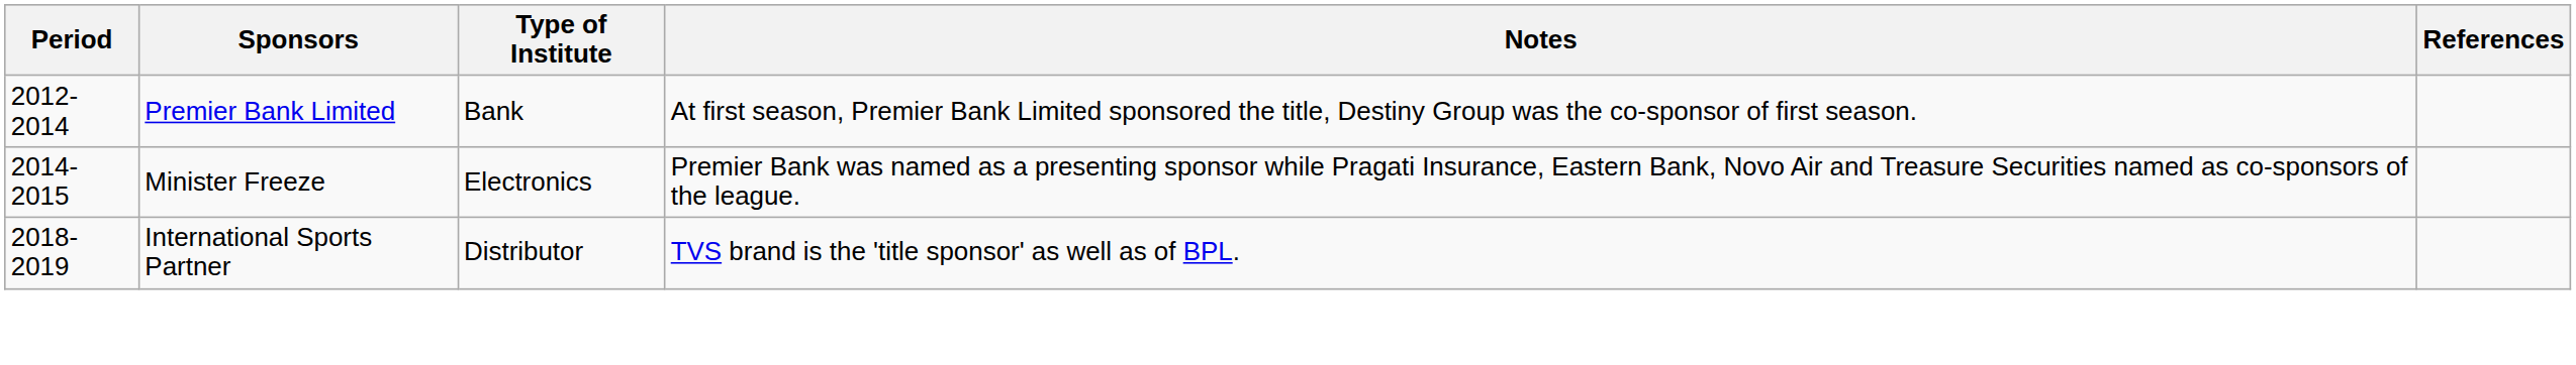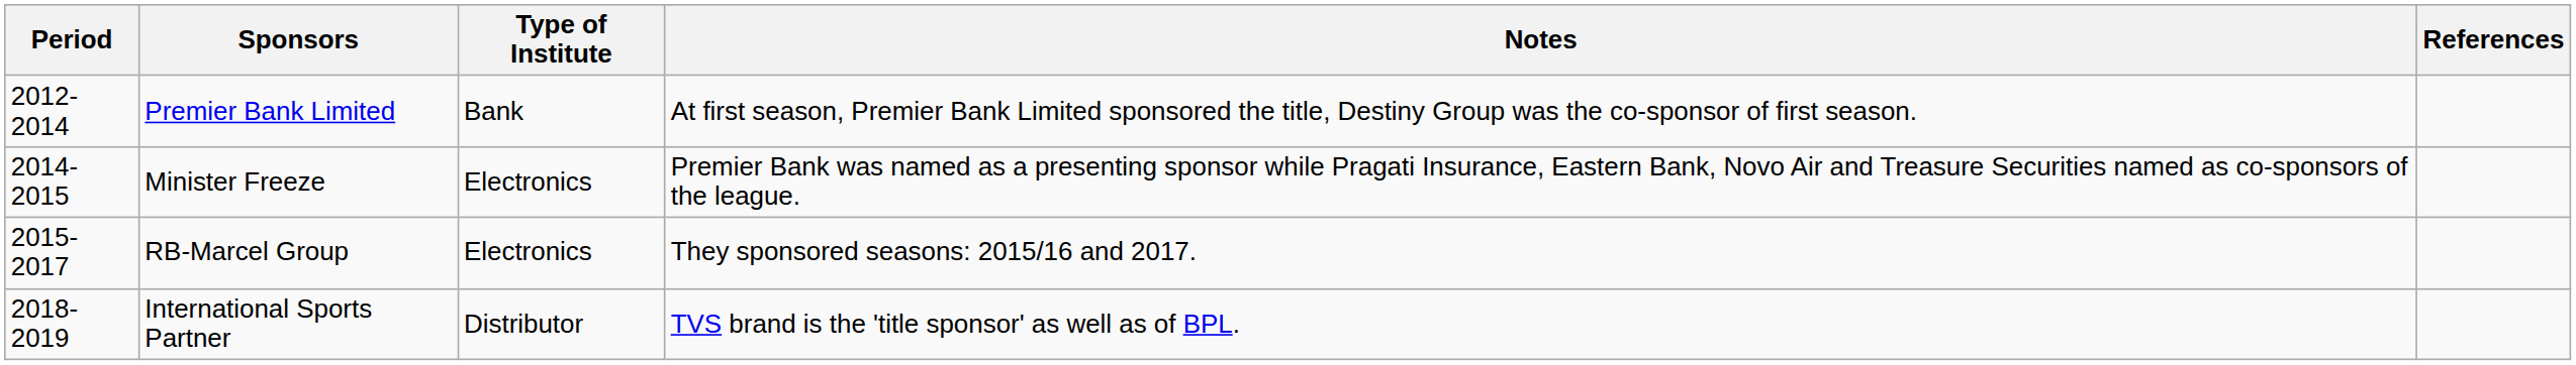 <table class="wikitable sortable">
 <tr>
 <th>Period</th>
 <th>Sponsors</th>
 <th>Type of Institute</th>
 <th>Notes</th>
 <th>References</th>
 </tr>
 <tr>
 <td>2012-2014</td>
 <td><a href='#'>Premier Bank Limited</a></td>
 <td>Bank</td>
 <td>At first season, Premier Bank Limited sponsored the title, Destiny Group was the co-sponsor of first season.</td>
 <td></td>
 </tr>
 <tr>
 <td>2014-2015</td>
 <td>Minister Freeze</td>
 <td>Electronics</td>
 <td>Premier Bank was named as a presenting sponsor while Pragati Insurance, Eastern Bank, Novo Air and Treasure Securities named as co-sponsors of the league.</td>
 <td></td>
 </tr>
 <tr>
+<td>2015-2017</td>
+<td>RB-Marcel Group</td>
+<td>Electronics</td>
+<td>They sponsored seasons: 2015/16 and 2017.</td>
+<td></td>
+</tr>
+<tr>
 <td>2018-2019</td>
 <td>International Sports Partner</td>
 <td>Distributor</td>
 <td><a href='#'>TVS</a> brand is the 'title sponsor' as well as of <a href='#'>BPL</a>.</td>
 <td></td>
 </tr>
 </table>
